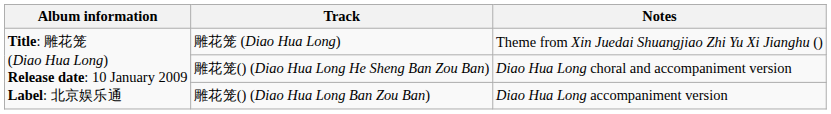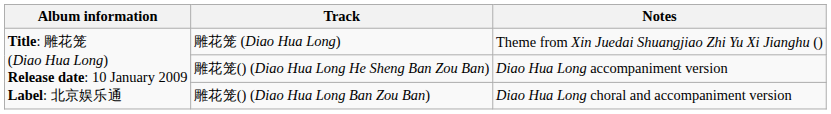 <table class="wikitable" style="font-size: 95%;">
 <tr>
 <th>Album information</th>
 <th>Track</th>
 <th>Notes</th>
 </tr>
 <tr>
 <td rowspan=3><strong>Title</strong>: 雕花笼<br>(<em>Diao Hua Long</em>)<br><strong>Release date</strong>: 10 January 2009<br><strong>Label</strong>: 北京娱乐通</td>
 <td>雕花笼 (<em>Diao Hua Long</em>)</td>
 <td>Theme from <em>Xin Juedai Shuangjiao Zhi Yu Xi Jianghu</em> ()</td>
 </tr>
 <tr>
 <td>雕花笼() (<em>Diao Hua Long He Sheng Ban Zou Ban</em>)</td>
-<td><em>Diao Hua Long</em> choral and accompaniment version</td>
+<td><em>Diao Hua Long</em> accompaniment version</td>
 </tr>
 <tr>
 <td>雕花笼() (<em>Diao Hua Long Ban Zou Ban</em>)</td>
-<td><em>Diao Hua Long</em> accompaniment version</td>
+<td><em>Diao Hua Long</em> choral and accompaniment version</td>
 </tr>
 </table>
